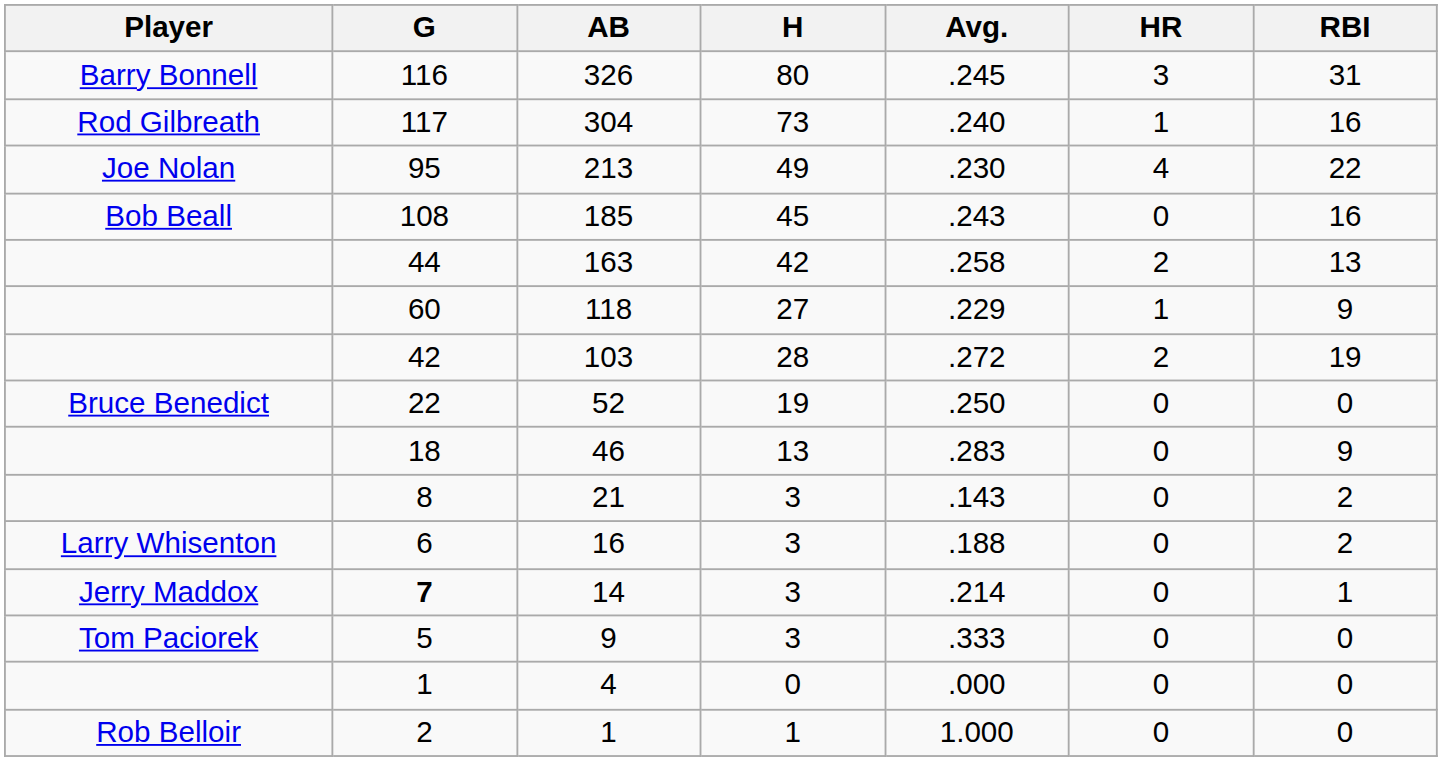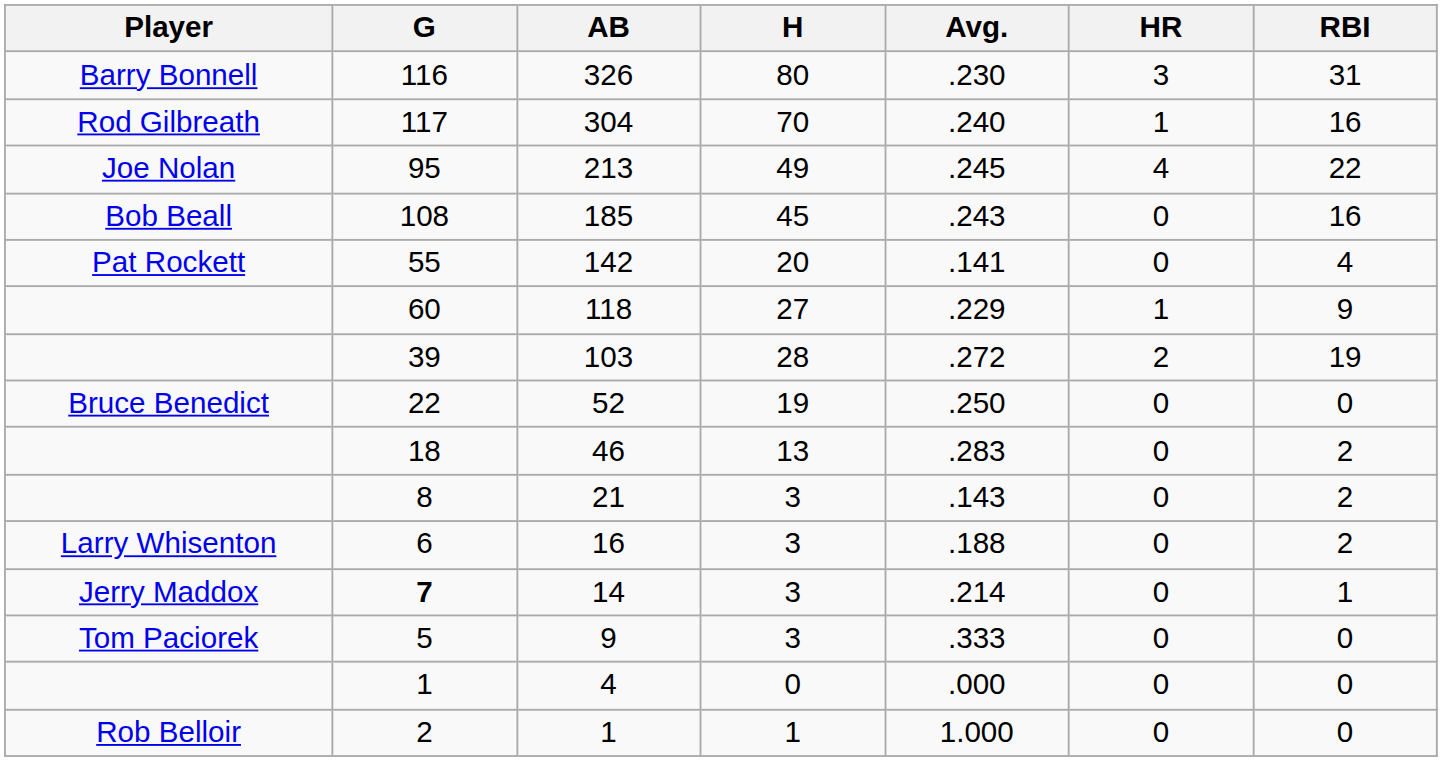 <table class="wikitable sortable">
 <tr>
 <th bgcolor="#DDDDFF" width="16%">Player</th>
 <th bgcolor="#DDDDFF" width="9%">G</th>
 <th bgcolor="#DDDDFF" width="9%">AB</th>
 <th bgcolor="#DDDDFF" width="9%">H</th>
 <th bgcolor="#DDDDFF" width="9%">Avg.</th>
 <th bgcolor="#DDDDFF" width="9%">HR</th>
 <th bgcolor="#DDDDFF" width="9%">RBI</th>
 </tr>
 <tr align="center">
 <td><a href='#'>Barry Bonnell</a></td>
 <td>116</td>
 <td>326</td>
 <td>80</td>
-<td>.245</td>
+<td>.230</td>
 <td>3</td>
 <td>31</td>
 </tr>
 <tr align=center>
 <td><a href='#'>Rod Gilbreath</a></td>
 <td>117</td>
 <td>304</td>
-<td>73</td>
+<td>70</td>
 <td>.240</td>
 <td>1</td>
 <td>16</td>
 </tr>
 <tr align=center>
 <td><a href='#'>Joe Nolan</a></td>
 <td>95</td>
 <td>213</td>
 <td>49</td>
-<td>.230</td>
+<td>.245</td>
 <td>4</td>
 <td>22</td>
 </tr>
 <tr align=center>
 <td><a href='#'>Bob Beall</a></td>
 <td>108</td>
 <td>185</td>
 <td>45</td>
 <td>.243</td>
 <td>0</td>
 <td>16</td>
 </tr>
-<tr align=center>
-<td></td>
-<td>44</td>
-<td>163</td>
-<td>42</td>
-<td>.258</td>
-<td>2</td>
-<td>13</td>
+<tr align="center">
+<td><a href='#'>Pat Rockett</a></td>
+<td>55</td>
+<td>142</td>
+<td>20</td>
+<td>.141</td>
+<td>0</td>
+<td>4</td>
 </tr>
 <tr align=center>
 <td></td>
 <td>60</td>
 <td>118</td>
 <td>27</td>
 <td>.229</td>
 <td>1</td>
 <td>9</td>
 </tr>
 <tr align="center">
 <td></td>
-<td>42</td>
+<td>39</td>
 <td>103</td>
 <td>28</td>
 <td>.272</td>
 <td>2</td>
 <td>19</td>
 </tr>
 <tr align="center">
 <td><a href='#'>Bruce Benedict</a></td>
 <td>22</td>
 <td>52</td>
 <td>19</td>
 <td>.250</td>
 <td>0</td>
 <td>0</td>
 </tr>
 <tr align=center>
 <td></td>
 <td>18</td>
 <td>46</td>
 <td>13</td>
 <td>.283</td>
 <td>0</td>
-<td>9</td>
+<td>2</td>
 </tr>
 <tr align="center">
 <td></td>
 <td>8</td>
 <td>21</td>
 <td>3</td>
 <td>.143</td>
 <td>0</td>
 <td>2</td>
 </tr>
 <tr align="center">
 <td><a href='#'>Larry Whisenton</a></td>
 <td>6</td>
 <td>16</td>
 <td>3</td>
 <td>.188</td>
 <td>0</td>
 <td>2</td>
 </tr>
 <tr align=center>
 <td><a href='#'>Jerry Maddox</a></td>
 <td><strong>7</strong></td>
 <td>14</td>
 <td>3</td>
 <td>.214</td>
 <td>0</td>
 <td>1</td>
 </tr>
 <tr align=center>
 <td><a href='#'>Tom Paciorek</a></td>
 <td>5</td>
 <td>9</td>
 <td>3</td>
 <td>.333</td>
 <td>0</td>
 <td>0</td>
 </tr>
 <tr align=center>
 <td></td>
 <td>1</td>
 <td>4</td>
 <td>0</td>
 <td>.000</td>
 <td>0</td>
 <td>0</td>
 </tr>
 <tr align="center">
 <td><a href='#'>Rob Belloir</a></td>
 <td>2</td>
 <td>1</td>
 <td>1</td>
 <td>1.000</td>
 <td>0</td>
 <td>0</td>
 </tr>
 </table>
